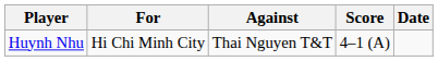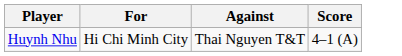 <table class="wikitable">
 <tr>
 <th>Player</th>
 <th>For</th>
 <th>Against</th>
 <th>Score</th>
-<th>Date</th>
 </tr>
 <tr>
 <td> <a href='#'>Huynh Nhu</a></td>
 <td>Hi Chi Minh City</td>
 <td>Thai Nguyen T&T</td>
 <td>4–1 (A)</td>
-<td></td>
 </tr>
 </table>
